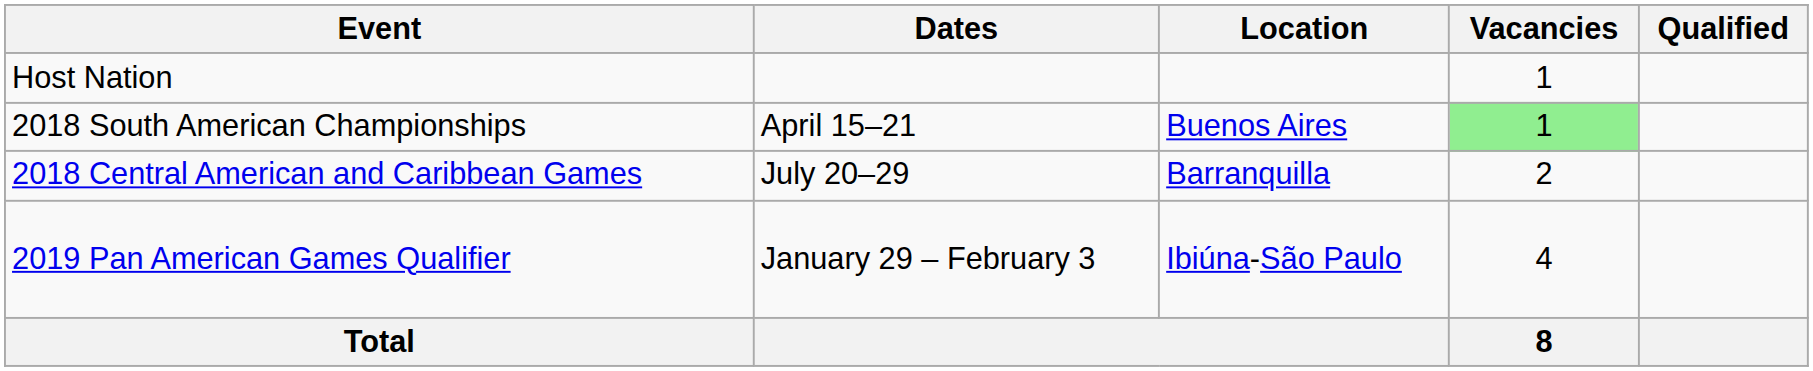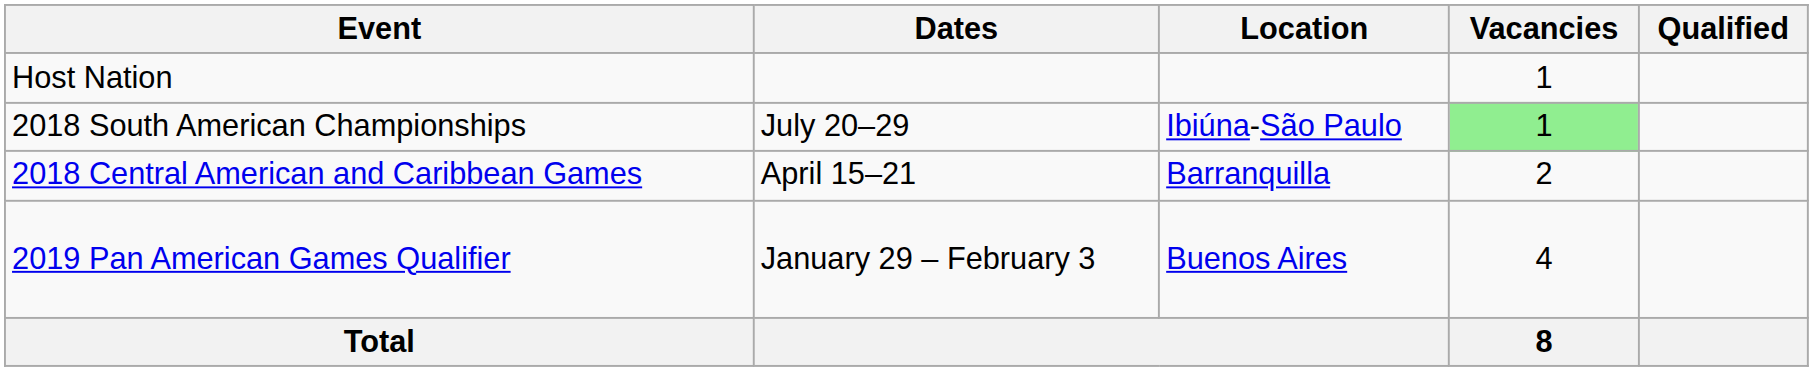 <table class="wikitable" width=940>
 <tr>
 <th>Event</th>
 <th>Dates</th>
 <th>Location</th>
 <th>Vacancies</th>
 <th>Qualified</th>
 </tr>
 <tr>
 <td>Host Nation</td>
 <td></td>
 <td></td>
 <td align=center>1</td>
 <td></td>
 </tr>
 <tr>
 <td>2018 South American Championships</td>
-<td>April 15–21</td>
-<td> <a href='#'>Buenos Aires</a></td>
+<td>July 20–29</td>
+<td> <a href='#'>Ibiúna</a>-<a href='#'>São Paulo</a></td>
 <td align=center style="background: lightgreen;">1</td>
 <td></td>
 </tr>
 <tr>
 <td><a href='#'>2018 Central American and Caribbean Games</a></td>
-<td>July 20–29</td>
+<td>April 15–21</td>
 <td> <a href='#'>Barranquilla</a></td>
 <td align=center>2</td>
 <td><br></td>
 </tr>
 <tr>
 <td><a href='#'>2019 Pan American Games Qualifier</a></td>
 <td>January 29 – February 3</td>
-<td> <a href='#'>Ibiúna</a>-<a href='#'>São Paulo</a></td>
+<td> <a href='#'>Buenos Aires</a></td>
 <td align=center>4</td>
 <td><br><br><br></td>
 </tr>
 <tr>
 <th>Total</th>
 <th colspan="2"></th>
 <th>8</th>
 <th></th>
 </tr>
 </table>
